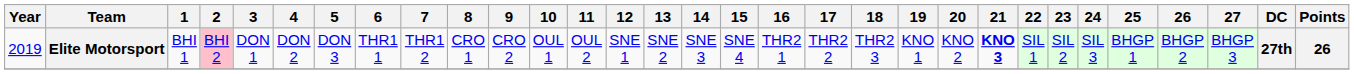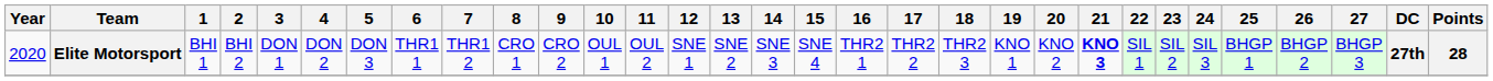 <table class="wikitable" style="text-align:center; font-size:85%">
 <tr>
 <th>Year</th>
 <th>Team</th>
 <th>1</th>
 <th>2</th>
 <th>3</th>
 <th>4</th>
 <th>5</th>
 <th>6</th>
 <th>7</th>
 <th>8</th>
 <th>9</th>
 <th>10</th>
 <th>11</th>
 <th>12</th>
 <th>13</th>
 <th>14</th>
 <th>15</th>
 <th>16</th>
 <th>17</th>
 <th>18</th>
 <th>19</th>
 <th>20</th>
 <th>21</th>
 <th>22</th>
 <th>23</th>
 <th>24</th>
 <th>25</th>
 <th>26</th>
 <th>27</th>
 <th>DC</th>
 <th>Points</th>
 </tr>
 <tr>
-<td><a href='#'>2019</a></td>
+<td><a href='#'>2020</a></td>
 <th nowrap>Elite Motorsport</th>
 <td><a href='#'>BHI<br>1</a></td>
-<td style="background: pink;"><a href='#'>BHI<br>2</a></td>
+<td><a href='#'>BHI<br>2</a></td>
 <td><a href='#'>DON<br>1</a></td>
 <td><a href='#'>DON<br>2</a></td>
 <td><a href='#'>DON<br>3</a></td>
 <td><a href='#'>THR1<br>1</a></td>
 <td><a href='#'>THR1<br>2</a></td>
 <td><a href='#'>CRO<br>1</a></td>
 <td><a href='#'>CRO<br>2</a></td>
 <td><a href='#'>OUL<br>1</a></td>
 <td><a href='#'>OUL<br>2</a></td>
 <td><a href='#'>SNE<br>1</a></td>
 <td><a href='#'>SNE<br>2</a></td>
 <td><a href='#'>SNE<br>3</a></td>
 <td><a href='#'>SNE<br>4</a></td>
 <td><a href='#'>THR2<br>1</a></td>
 <td><a href='#'>THR2<br>2</a></td>
 <td><a href='#'>THR2<br>3</a></td>
 <td><a href='#'>KNO<br>1</a></td>
 <td><a href='#'>KNO<br>2</a></td>
 <td><strong><a href='#'>KNO<br>3</a></strong></td>
 <td style="background:#dfffdf;"><a href='#'>SIL<br>1</a><br></td>
 <td style="background:#dfffdf;"><a href='#'>SIL<br>2</a><br></td>
 <td style="background:#dfffdf;"><a href='#'>SIL<br>3</a><br></td>
 <td style="background:#dfffdf;"><a href='#'>BHGP<br>1</a><br></td>
 <td style="background:#dfffdf;"><a href='#'>BHGP<br>2</a><br></td>
 <td style="background:#dfffdf;"><a href='#'>BHGP<br>3</a><br></td>
 <th>27th</th>
-<th>26</th>
+<th>28</th>
 </tr>
 <tr>
 </tr>
 </table>
